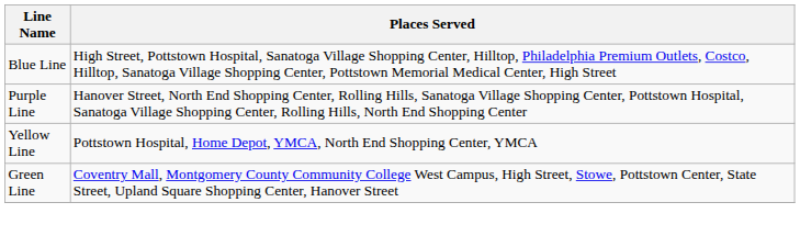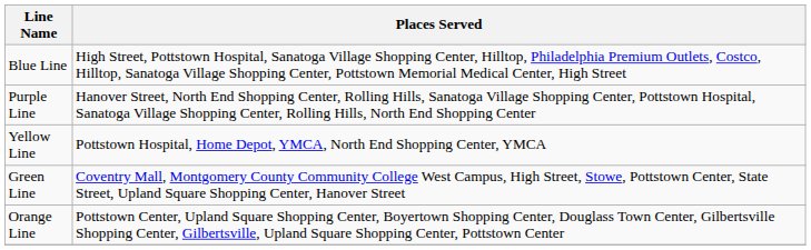 <table class=wikitable>
 <tr>
 <th>Line Name</th>
 <th>Places Served</th>
 </tr>
 <tr>
 <td>Blue Line</td>
 <td>High Street, Pottstown Hospital, Sanatoga Village Shopping Center, Hilltop, <a href='#'>Philadelphia Premium Outlets</a>, <a href='#'>Costco</a>, Hilltop, Sanatoga Village Shopping Center, Pottstown Memorial Medical Center, High Street</td>
 </tr>
 <tr>
 <td>Purple Line</td>
 <td>Hanover Street, North End Shopping Center, Rolling Hills, Sanatoga Village Shopping Center, Pottstown Hospital, Sanatoga Village Shopping Center, Rolling Hills, North End Shopping Center</td>
 </tr>
 <tr>
 <td>Yellow Line</td>
 <td>Pottstown Hospital, <a href='#'>Home Depot</a>, <a href='#'>YMCA</a>, North End Shopping Center, YMCA</td>
 </tr>
 <tr>
 <td>Green Line</td>
 <td><a href='#'>Coventry Mall</a>, <a href='#'>Montgomery County Community College</a> West Campus, High Street, <a href='#'>Stowe</a>, Pottstown Center, State Street, Upland Square Shopping Center, Hanover Street</td>
 </tr>
 <tr>
+<td>Orange Line</td>
+<td>Pottstown Center, Upland Square Shopping Center, Boyertown Shopping Center, Douglass Town Center, Gilbertsville Shopping Center, <a href='#'>Gilbertsville</a>, Upland Square Shopping Center, Pottstown Center</td>
+</tr>
+<tr>
 </tr>
 </table>
